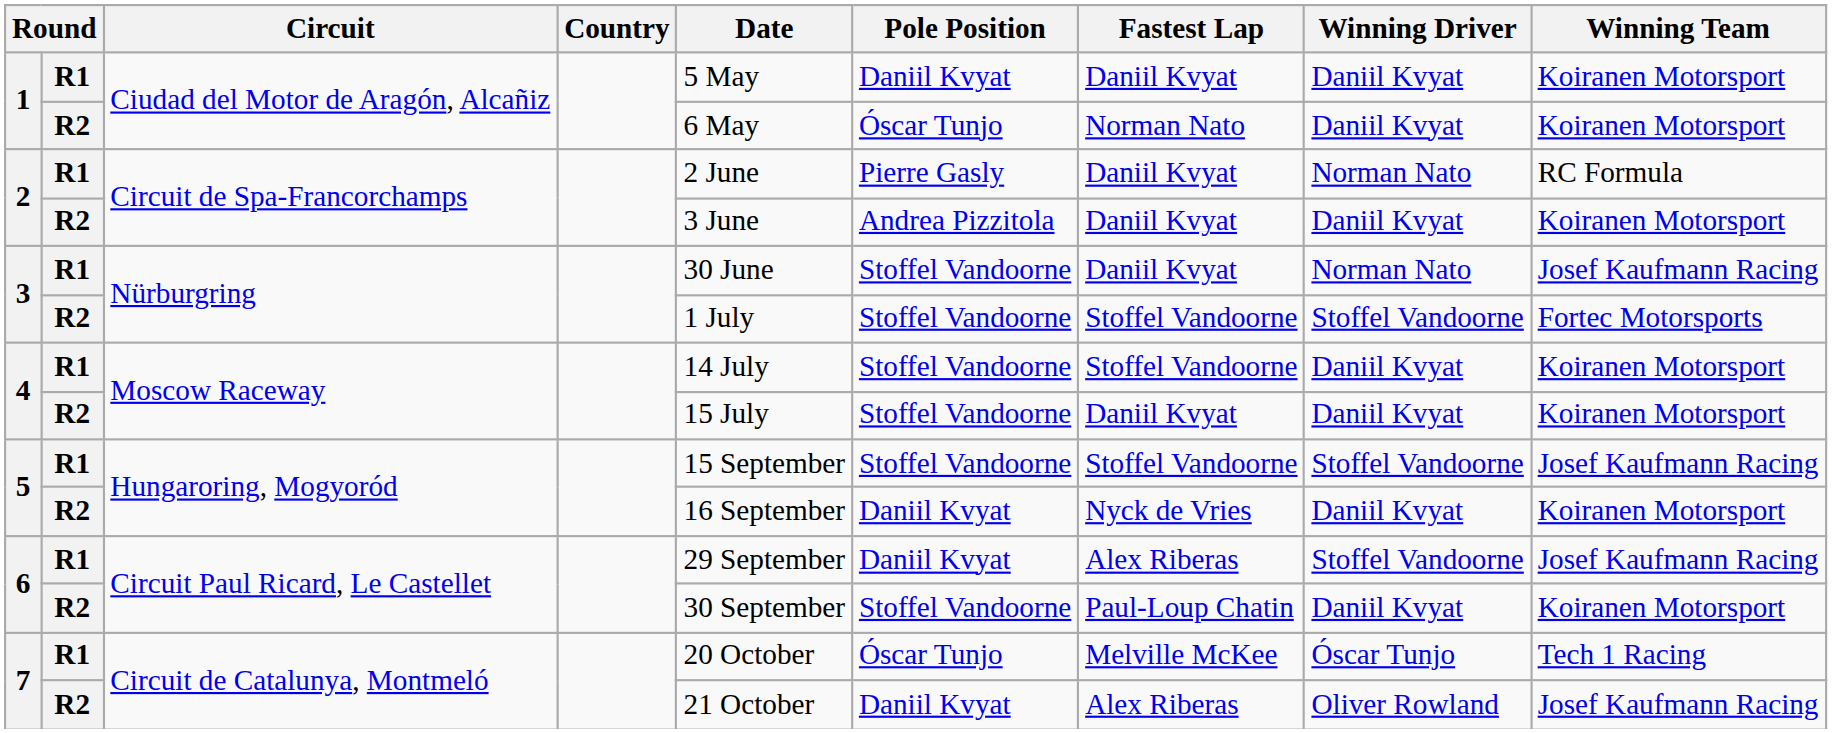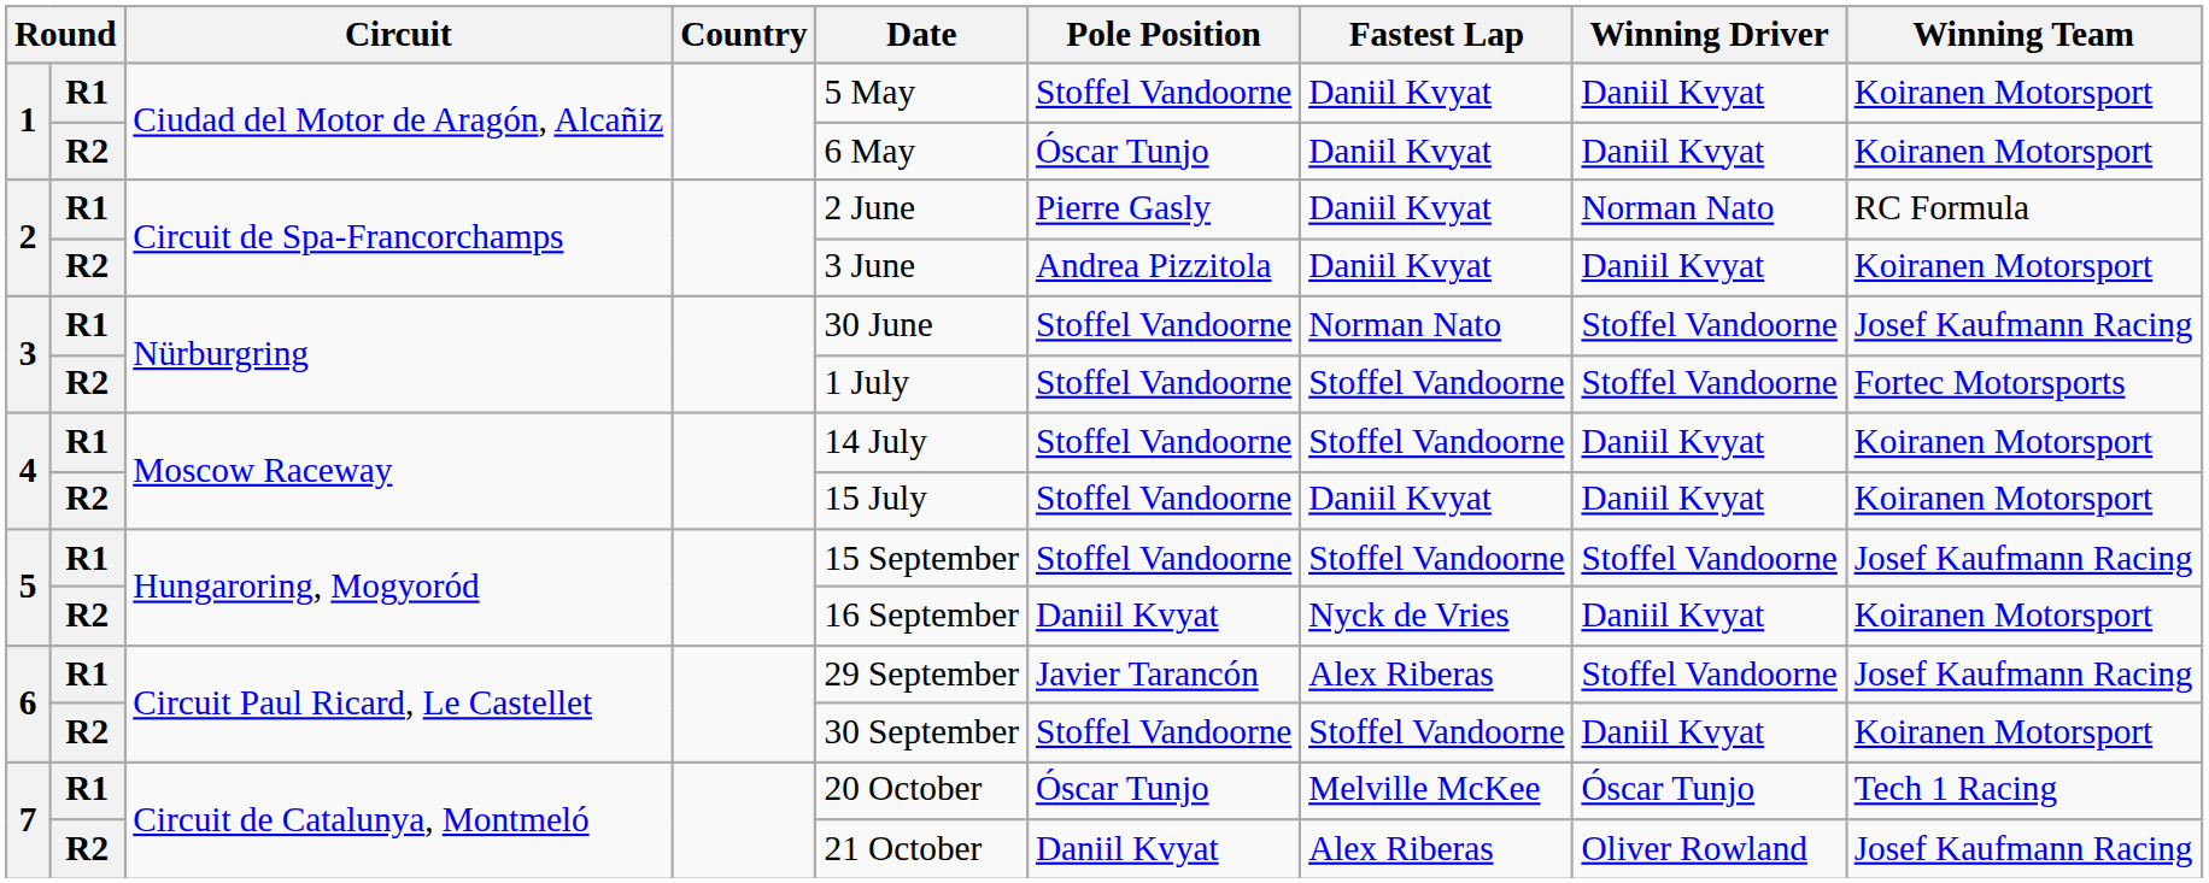 <table class="wikitable" style="font-size: 85%">
 <tr>
 <th colspan=2>Round</th>
 <th>Circuit</th>
 <th>Country</th>
 <th>Date</th>
 <th>Pole Position</th>
 <th>Fastest Lap</th>
 <th>Winning Driver</th>
 <th>Winning Team</th>
 </tr>
 <tr>
 <th rowspan=2>1</th>
 <th>R1</th>
 <td rowspan=2 nowrap><a href='#'>Ciudad del Motor de Aragón</a>, <a href='#'>Alcañiz</a></td>
 <td rowspan=2></td>
 <td>5 May</td>
-<td> <a href='#'>Daniil Kvyat</a></td>
+<td> <a href='#'>Stoffel Vandoorne</a></td>
 <td> <a href='#'>Daniil Kvyat</a></td>
 <td> <a href='#'>Daniil Kvyat</a></td>
 <td> <a href='#'>Koiranen Motorsport</a></td>
 </tr>
 <tr>
 <th>R2</th>
 <td>6 May</td>
 <td> <a href='#'>Óscar Tunjo</a></td>
-<td> <a href='#'>Norman Nato</a></td>
+<td> <a href='#'>Daniil Kvyat</a></td>
 <td> <a href='#'>Daniil Kvyat</a></td>
 <td> <a href='#'>Koiranen Motorsport</a></td>
 </tr>
 <tr>
 <th rowspan=2>2</th>
 <th>R1</th>
 <td rowspan=2><a href='#'>Circuit de Spa-Francorchamps</a></td>
 <td rowspan=2></td>
 <td>2 June</td>
 <td> <a href='#'>Pierre Gasly</a></td>
 <td> <a href='#'>Daniil Kvyat</a></td>
 <td> <a href='#'>Norman Nato</a></td>
 <td> RC Formula</td>
 </tr>
 <tr>
 <th>R2</th>
 <td>3 June</td>
 <td> <a href='#'>Andrea Pizzitola</a></td>
 <td> <a href='#'>Daniil Kvyat</a></td>
 <td> <a href='#'>Daniil Kvyat</a></td>
 <td> <a href='#'>Koiranen Motorsport</a></td>
 </tr>
 <tr>
 <th rowspan=2>3</th>
 <th>R1</th>
 <td rowspan=2><a href='#'>Nürburgring</a></td>
 <td rowspan=2 nowrap></td>
 <td>30 June</td>
 <td> <a href='#'>Stoffel Vandoorne</a></td>
-<td> <a href='#'>Daniil Kvyat</a></td>
 <td> <a href='#'>Norman Nato</a></td>
+<td> <a href='#'>Stoffel Vandoorne</a></td>
 <td> <a href='#'>Josef Kaufmann Racing</a></td>
 </tr>
 <tr>
 <th>R2</th>
 <td>1 July</td>
 <td nowrap> <a href='#'>Stoffel Vandoorne</a></td>
 <td nowrap> <a href='#'>Stoffel Vandoorne</a></td>
 <td nowrap> <a href='#'>Stoffel Vandoorne</a></td>
 <td> <a href='#'>Fortec Motorsports</a></td>
 </tr>
 <tr>
 <th rowspan=2>4</th>
 <th>R1</th>
 <td rowspan=2><a href='#'>Moscow Raceway</a></td>
 <td rowspan=2></td>
 <td>14 July</td>
 <td> <a href='#'>Stoffel Vandoorne</a></td>
 <td> <a href='#'>Stoffel Vandoorne</a></td>
 <td> <a href='#'>Daniil Kvyat</a></td>
 <td> <a href='#'>Koiranen Motorsport</a></td>
 </tr>
 <tr>
 <th>R2</th>
 <td>15 July</td>
 <td> <a href='#'>Stoffel Vandoorne</a></td>
 <td> <a href='#'>Daniil Kvyat</a></td>
 <td> <a href='#'>Daniil Kvyat</a></td>
 <td> <a href='#'>Koiranen Motorsport</a></td>
 </tr>
 <tr>
 <th rowspan=2>5</th>
 <th>R1</th>
 <td rowspan=2><a href='#'>Hungaroring</a>, <a href='#'>Mogyoród</a></td>
 <td rowspan=2 nowrap></td>
 <td>15 September</td>
 <td> <a href='#'>Stoffel Vandoorne</a></td>
 <td> <a href='#'>Stoffel Vandoorne</a></td>
 <td> <a href='#'>Stoffel Vandoorne</a></td>
 <td> <a href='#'>Josef Kaufmann Racing</a></td>
 </tr>
 <tr>
 <th>R2</th>
 <td>16 September</td>
 <td> <a href='#'>Daniil Kvyat</a></td>
 <td> <a href='#'>Nyck de Vries</a></td>
 <td> <a href='#'>Daniil Kvyat</a></td>
 <td> <a href='#'>Koiranen Motorsport</a></td>
 </tr>
 <tr>
 <th rowspan=2>6</th>
 <th>R1</th>
 <td rowspan=2><a href='#'>Circuit Paul Ricard</a>, <a href='#'>Le Castellet</a></td>
 <td rowspan=2></td>
 <td nowrap>29 September</td>
-<td> <a href='#'>Daniil Kvyat</a></td>
+<td> <a href='#'>Javier Tarancón</a></td>
 <td> <a href='#'>Alex Riberas</a></td>
 <td> <a href='#'>Stoffel Vandoorne</a></td>
 <td> <a href='#'>Josef Kaufmann Racing</a></td>
 </tr>
 <tr>
 <th>R2</th>
 <td>30 September</td>
 <td> <a href='#'>Stoffel Vandoorne</a></td>
-<td> <a href='#'>Paul-Loup Chatin</a></td>
+<td nowrap> <a href='#'>Stoffel Vandoorne</a></td>
 <td> <a href='#'>Daniil Kvyat</a></td>
 <td> <a href='#'>Koiranen Motorsport</a></td>
 </tr>
 <tr>
 <th rowspan=2>7</th>
 <th>R1</th>
 <td rowspan=2><a href='#'>Circuit de Catalunya</a>, <a href='#'>Montmeló</a></td>
 <td rowspan=2></td>
 <td>20 October</td>
 <td> <a href='#'>Óscar Tunjo</a></td>
 <td> <a href='#'>Melville McKee</a></td>
 <td> <a href='#'>Óscar Tunjo</a></td>
 <td> <a href='#'>Tech 1 Racing</a></td>
 </tr>
 <tr>
 <th>R2</th>
 <td>21 October</td>
 <td> <a href='#'>Daniil Kvyat</a></td>
 <td> <a href='#'>Alex Riberas</a></td>
 <td> <a href='#'>Oliver Rowland</a></td>
 <td nowrap> <a href='#'>Josef Kaufmann Racing</a></td>
 </tr>
 </table>
